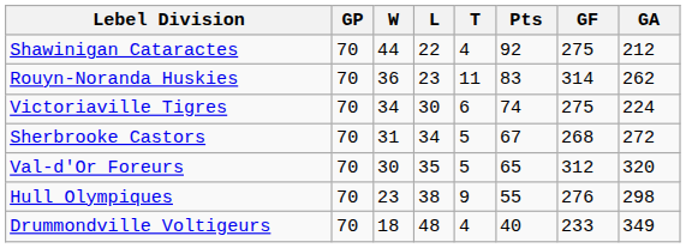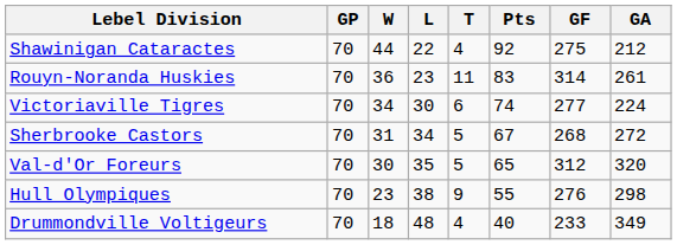 <table class="wikitable">
 <tr>
 <th bgcolor="#DDDDFF" width="40%">Lebel Division</th>
 <th bgcolor="#DDDDFF" width="5%">GP</th>
 <th bgcolor="#DDDDFF" width="5%">W</th>
 <th bgcolor="#DDDDFF" width="5%">L</th>
 <th bgcolor="#DDDDFF" width="5%">T</th>
 <th bgcolor="#DDDDFF" width="7.5%">Pts</th>
 <th bgcolor="#DDDDFF" width="7.5%">GF</th>
 <th bgcolor="#DDDDFF" width="7.5%">GA</th>
 </tr>
 <tr>
 <td><a href='#'>Shawinigan Cataractes</a></td>
 <td>70</td>
 <td>44</td>
 <td>22</td>
 <td>4</td>
 <td>92</td>
 <td>275</td>
 <td>212</td>
 </tr>
 <tr>
 <td><a href='#'>Rouyn-Noranda Huskies</a></td>
 <td>70</td>
 <td>36</td>
 <td>23</td>
 <td>11</td>
 <td>83</td>
 <td>314</td>
-<td>262</td>
+<td>261</td>
 </tr>
 <tr>
 <td><a href='#'>Victoriaville Tigres</a></td>
 <td>70</td>
 <td>34</td>
 <td>30</td>
 <td>6</td>
 <td>74</td>
-<td>275</td>
+<td>277</td>
 <td>224</td>
 </tr>
 <tr>
 <td><a href='#'>Sherbrooke Castors</a></td>
 <td>70</td>
 <td>31</td>
 <td>34</td>
 <td>5</td>
 <td>67</td>
 <td>268</td>
 <td>272</td>
 </tr>
 <tr>
 <td><a href='#'>Val-d'Or Foreurs</a></td>
 <td>70</td>
 <td>30</td>
 <td>35</td>
 <td>5</td>
 <td>65</td>
 <td>312</td>
 <td>320</td>
 </tr>
 <tr>
 <td><a href='#'>Hull Olympiques</a></td>
 <td>70</td>
 <td>23</td>
 <td>38</td>
 <td>9</td>
 <td>55</td>
 <td>276</td>
 <td>298</td>
 </tr>
 <tr>
 <td><a href='#'>Drummondville Voltigeurs</a></td>
 <td>70</td>
 <td>18</td>
 <td>48</td>
 <td>4</td>
 <td>40</td>
 <td>233</td>
 <td>349</td>
 </tr>
 </table>
